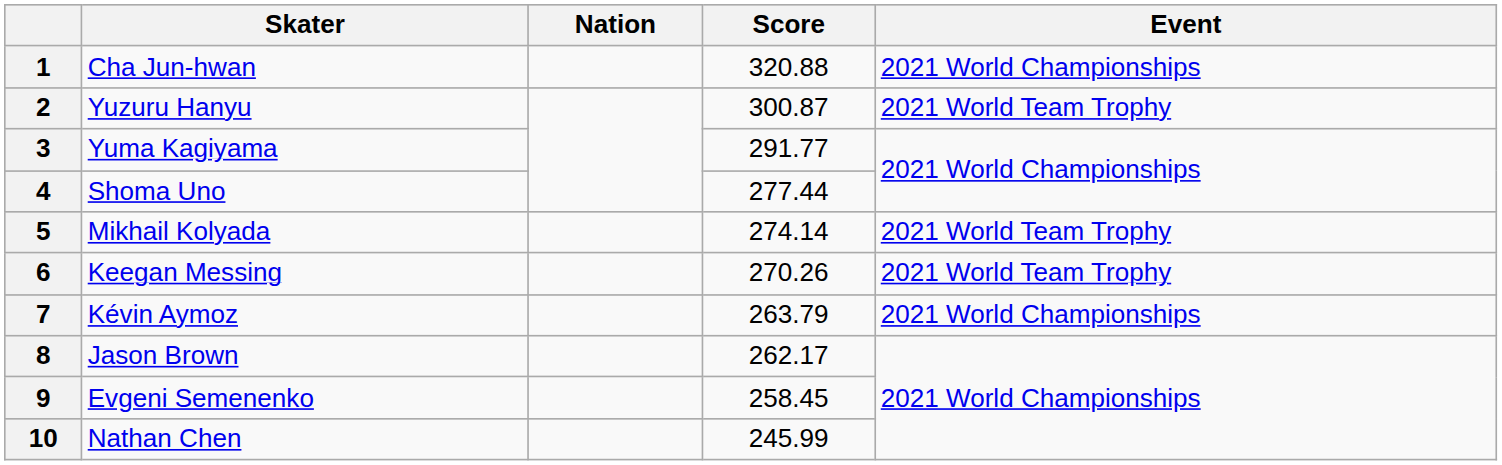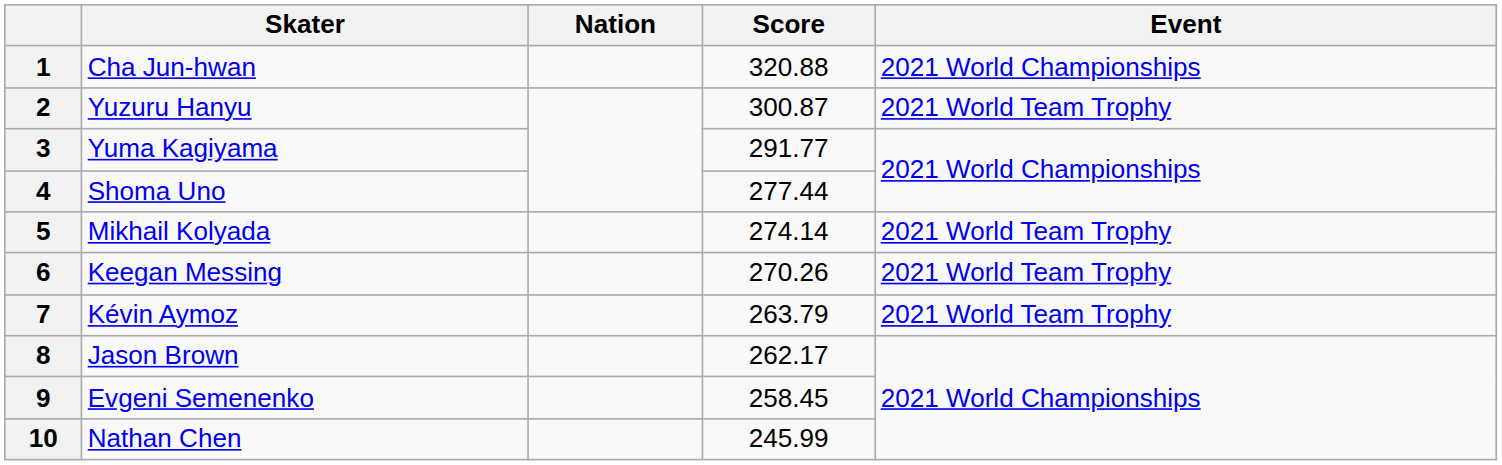 <table class="wikitable sortable" style="text-align:left; width:72.5%">
 <tr>
 <th scope="col"></th>
 <th scope="col">Skater</th>
 <th scope="col">Nation</th>
 <th scope="col">Score</th>
 <th scope="col">Event</th>
 </tr>
 <tr>
 <th scope="row">1</th>
 <td><a href='#'>Cha Jun-hwan</a></td>
 <td></td>
 <td style="text-align:center;">320.88</td>
 <td><a href='#'>2021 World Championships</a></td>
 </tr>
 <tr>
 <th scope="row">2</th>
 <td><a href='#'>Yuzuru Hanyu</a></td>
 <td rowspan="3"></td>
 <td style="text-align:center;">300.87</td>
 <td><a href='#'>2021 World Team Trophy</a></td>
 </tr>
 <tr>
 <th scope="row">3</th>
 <td><a href='#'>Yuma Kagiyama</a></td>
 <td style="text-align:center;">291.77</td>
 <td rowspan="2"><a href='#'>2021 World Championships</a></td>
 </tr>
 <tr>
 <th scope="row">4</th>
 <td><a href='#'>Shoma Uno</a></td>
 <td style="text-align:center;">277.44</td>
 </tr>
 <tr>
 <th scope="row">5</th>
 <td><a href='#'>Mikhail Kolyada</a></td>
 <td></td>
 <td style="text-align:center;">274.14</td>
 <td><a href='#'>2021 World Team Trophy</a></td>
 </tr>
 <tr>
 <th scope="row">6</th>
 <td><a href='#'>Keegan Messing</a></td>
 <td></td>
 <td style="text-align:center;">270.26</td>
 <td><a href='#'>2021 World Team Trophy</a></td>
 </tr>
 <tr>
 <th scope="row">7</th>
 <td><a href='#'>Kévin Aymoz</a></td>
 <td></td>
 <td style="text-align:center;">263.79</td>
-<td><a href='#'>2021 World Championships</a></td>
+<td><a href='#'>2021 World Team Trophy</a></td>
 </tr>
 <tr>
 <th scope="row">8</th>
 <td><a href='#'>Jason Brown</a></td>
 <td></td>
 <td style="text-align:center;">262.17</td>
 <td rowspan="3"><a href='#'>2021 World Championships</a></td>
 </tr>
 <tr>
 <th scope="row">9</th>
 <td><a href='#'>Evgeni Semenenko</a></td>
 <td></td>
 <td style="text-align:center;">258.45</td>
 </tr>
 <tr>
 <th scope="row">10</th>
 <td><a href='#'>Nathan Chen</a></td>
 <td></td>
 <td style="text-align:center;">245.99</td>
 </tr>
 </table>
